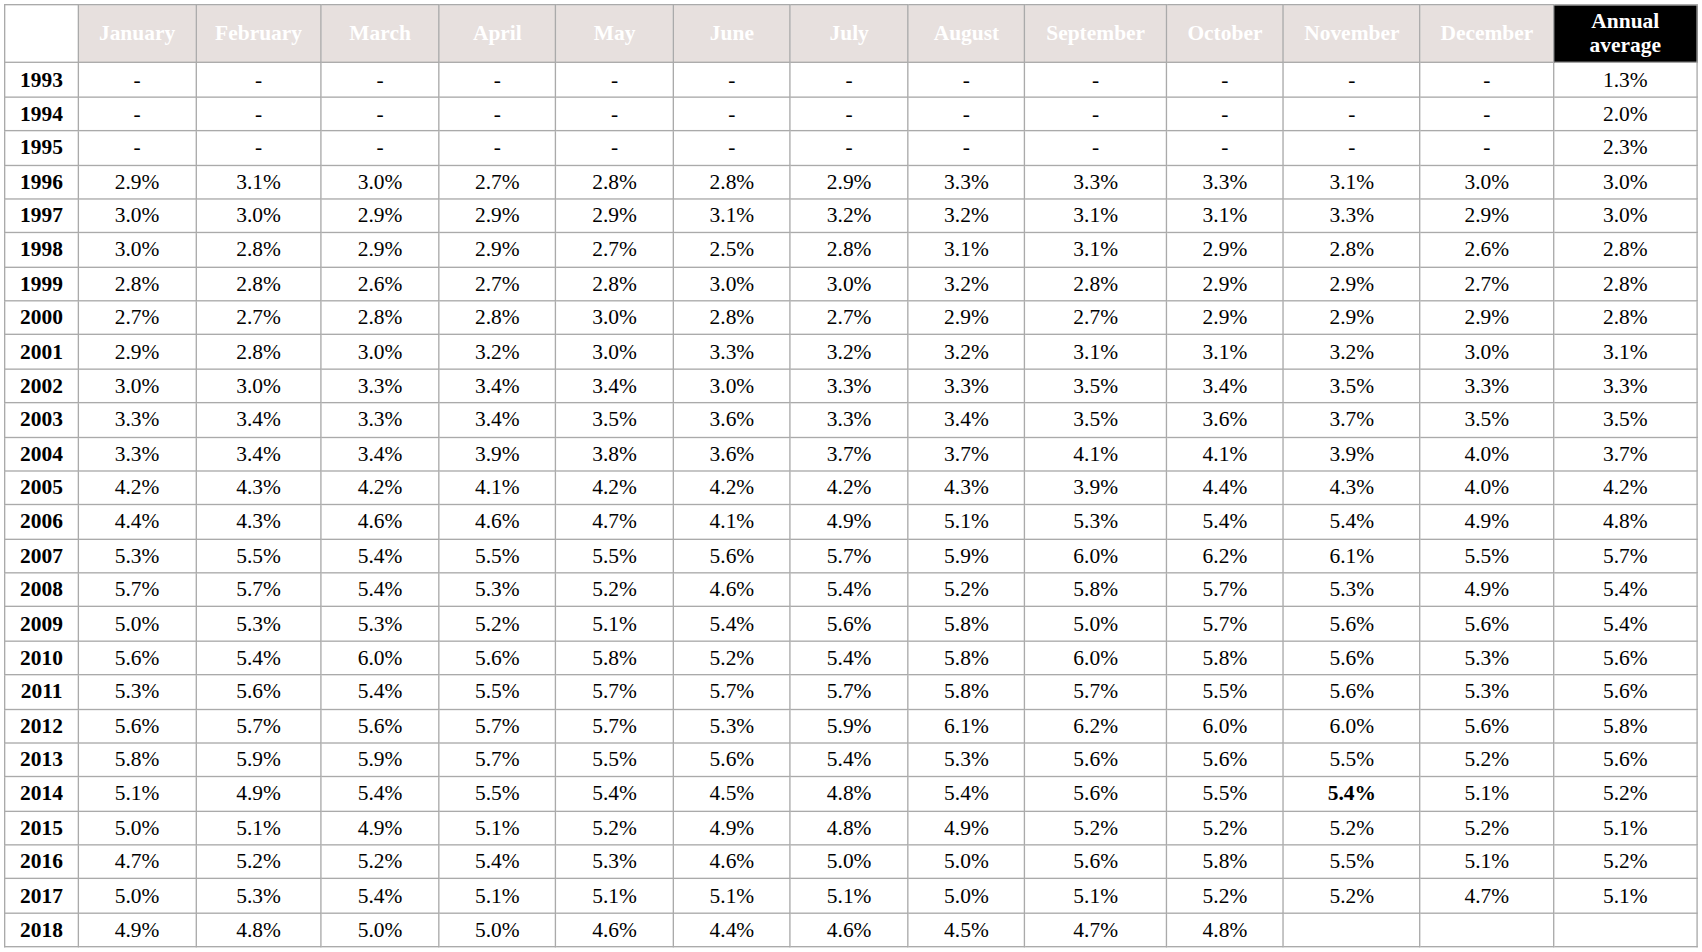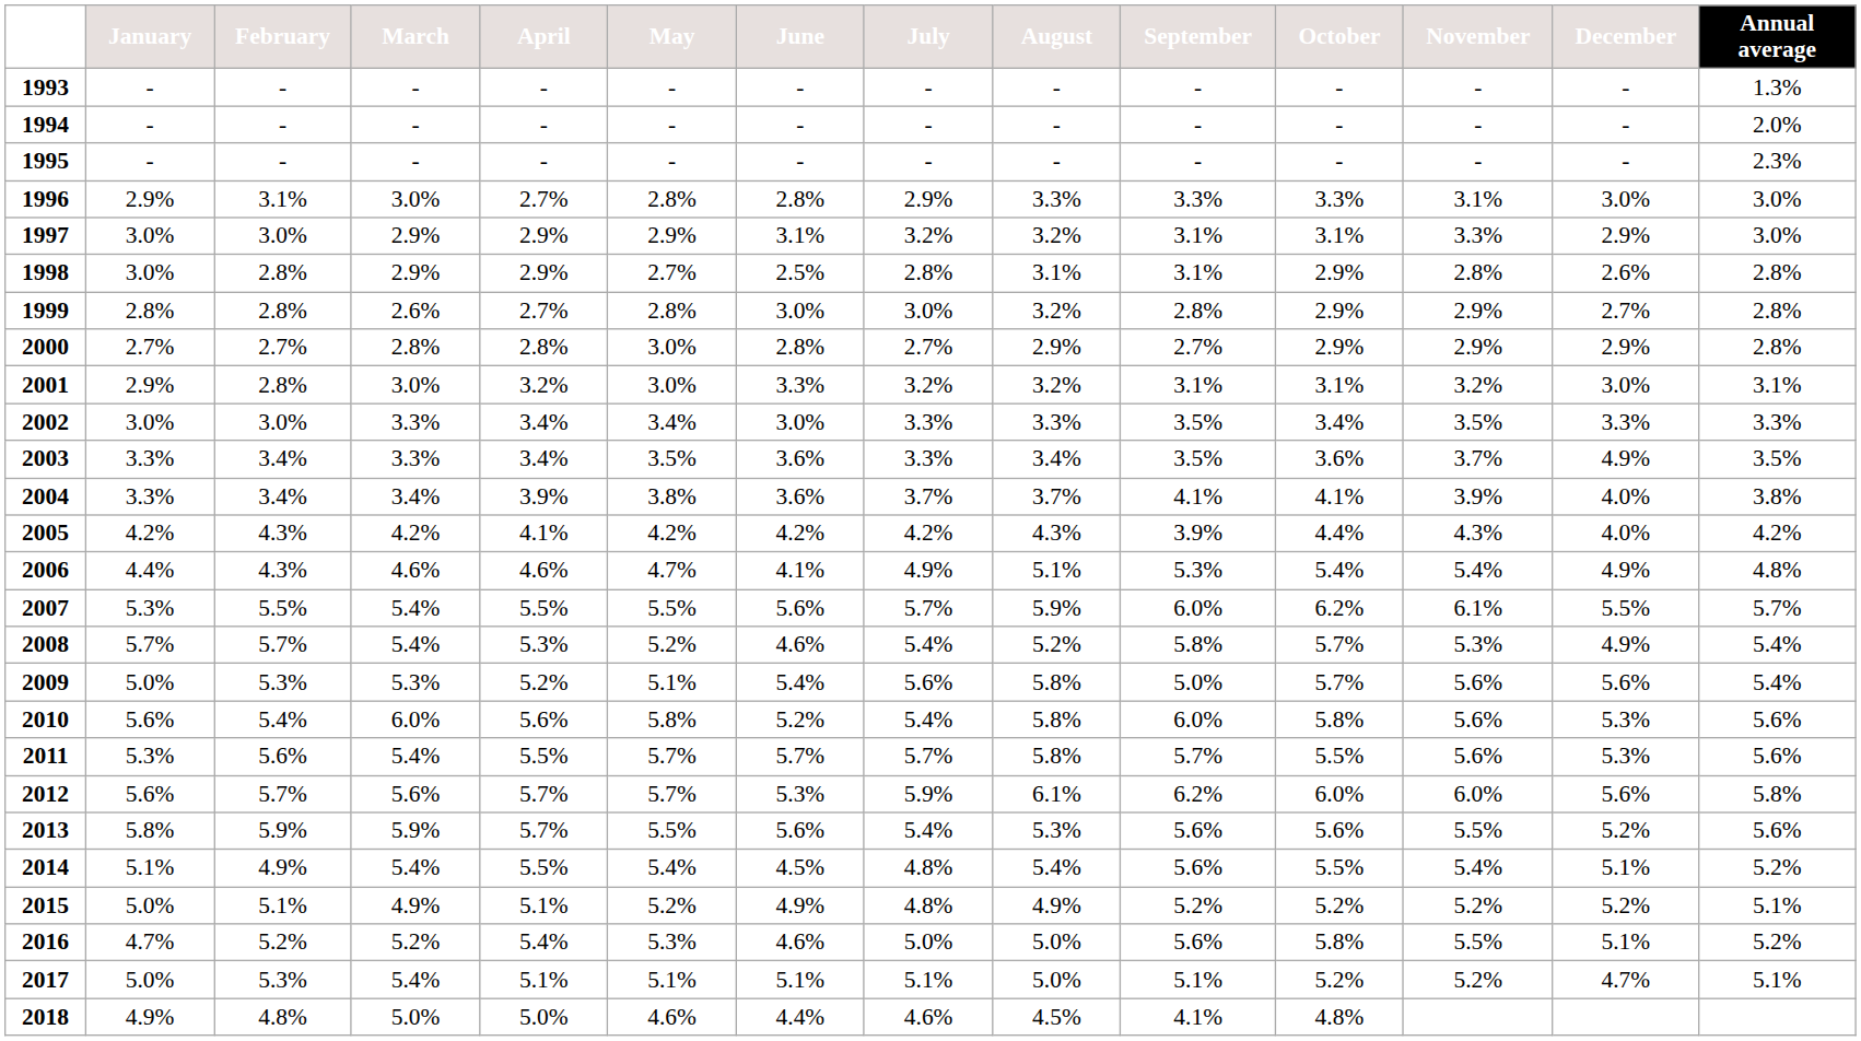 <table class="wikitable" style="width:100%; margin:auto; background:#ffffff;">
 <tr>
 <th style="background:#FFFFFF; color:#FFFFFF;" width="35px"></th>
 <th style="background:#E7E0DE; color:#FFFFFF;" width="60px">January</th>
 <th style="background:#E7E0DE; color:#FFFFFF;" width="60px">February</th>
 <th style="background:#E7E0DE; color:#FFFFFF;" width="60px">March</th>
 <th style="background:#E7E0DE; color:#FFFFFF;" width="60px">April</th>
 <th style="background:#E7E0DE; color:#FFFFFF;" width="60px">May</th>
 <th style="background:#E7E0DE; color:#FFFFFF;" width="60px">June</th>
 <th style="background:#E7E0DE; color:#FFFFFF;" width="60px">July</th>
 <th style="background:#E7E0DE; color:#FFFFFF;" width="60px">August</th>
 <th style="background:#E7E0DE; color:#FFFFFF;" width="60px">September</th>
 <th style="background:#E7E0DE; color:#FFFFFF;" width="60px">October</th>
 <th style="background:#E7E0DE; color:#FFFFFF;" width="60px">November</th>
 <th style="background:#E7E0DE; color:#FFFFFF;" width="60px">December</th>
 <th style="background:#000000; color:#FFFFFF;" width="75px">Annual average</th>
 </tr>
 <tr align="center">
 <td><strong>1993</strong></td>
 <td>-</td>
 <td>-</td>
 <td>-</td>
 <td>-</td>
 <td>-</td>
 <td>-</td>
 <td>-</td>
 <td>-</td>
 <td>-</td>
 <td>-</td>
 <td>-</td>
 <td>-</td>
 <td>1.3%</td>
 </tr>
 <tr align="center">
 <td><strong>1994</strong></td>
 <td>-</td>
 <td>-</td>
 <td>-</td>
 <td>-</td>
 <td>-</td>
 <td>-</td>
 <td>-</td>
 <td>-</td>
 <td>-</td>
 <td>-</td>
 <td>-</td>
 <td>-</td>
 <td> 2.0%</td>
 </tr>
 <tr align="center">
 <td><strong>1995</strong></td>
 <td>-</td>
 <td>-</td>
 <td>-</td>
 <td>-</td>
 <td>-</td>
 <td>-</td>
 <td>-</td>
 <td>-</td>
 <td>-</td>
 <td>-</td>
 <td>-</td>
 <td>-</td>
 <td> 2.3%</td>
 </tr>
 <tr align="center">
 <td><strong>1996</strong></td>
 <td>2.9%</td>
 <td>3.1%</td>
 <td>3.0%</td>
 <td>2.7%</td>
 <td>2.8%</td>
 <td>2.8%</td>
 <td>2.9%</td>
 <td>3.3%</td>
 <td>3.3%</td>
 <td>3.3%</td>
 <td>3.1%</td>
 <td>3.0%</td>
 <td> 3.0%</td>
 </tr>
 <tr align="center">
 <td><strong>1997</strong></td>
 <td>3.0%</td>
 <td>3.0%</td>
 <td>2.9%</td>
 <td>2.9%</td>
 <td>2.9%</td>
 <td>3.1%</td>
 <td>3.2%</td>
 <td>3.2%</td>
 <td>3.1%</td>
 <td>3.1%</td>
 <td>3.3%</td>
 <td>2.9%</td>
 <td>3.0%</td>
 </tr>
 <tr align="center">
 <td><strong>1998</strong></td>
 <td>3.0%</td>
 <td>2.8%</td>
 <td>2.9%</td>
 <td>2.9%</td>
 <td>2.7%</td>
 <td>2.5%</td>
 <td>2.8%</td>
 <td>3.1%</td>
 <td>3.1%</td>
 <td>2.9%</td>
 <td>2.8%</td>
 <td>2.6%</td>
 <td> 2.8%</td>
 </tr>
 <tr align="center">
 <td><strong>1999</strong></td>
 <td>2.8%</td>
 <td>2.8%</td>
 <td>2.6%</td>
 <td>2.7%</td>
 <td>2.8%</td>
 <td>3.0%</td>
 <td>3.0%</td>
 <td>3.2%</td>
 <td>2.8%</td>
 <td>2.9%</td>
 <td>2.9%</td>
 <td>2.7%</td>
 <td>2.8%</td>
 </tr>
 <tr align="center">
 <td><strong>2000</strong></td>
 <td>2.7%</td>
 <td>2.7%</td>
 <td>2.8%</td>
 <td>2.8%</td>
 <td>3.0%</td>
 <td>2.8%</td>
 <td>2.7%</td>
 <td>2.9%</td>
 <td>2.7%</td>
 <td>2.9%</td>
 <td>2.9%</td>
 <td>2.9%</td>
 <td>2.8%</td>
 </tr>
 <tr align="center">
 <td><strong>2001</strong></td>
 <td>2.9%</td>
 <td>2.8%</td>
 <td>3.0%</td>
 <td>3.2%</td>
 <td>3.0%</td>
 <td>3.3%</td>
 <td>3.2%</td>
 <td>3.2%</td>
 <td>3.1%</td>
 <td>3.1%</td>
 <td>3.2%</td>
 <td>3.0%</td>
 <td> 3.1%</td>
 </tr>
 <tr align="center">
 <td><strong>2002</strong></td>
 <td>3.0%</td>
 <td>3.0%</td>
 <td>3.3%</td>
 <td>3.4%</td>
 <td>3.4%</td>
 <td>3.0%</td>
 <td>3.3%</td>
 <td>3.3%</td>
 <td>3.5%</td>
 <td>3.4%</td>
 <td>3.5%</td>
 <td>3.3%</td>
 <td> 3.3%</td>
 </tr>
 <tr align="center">
 <td><strong>2003</strong></td>
 <td>3.3%</td>
 <td>3.4%</td>
 <td>3.3%</td>
 <td>3.4%</td>
 <td>3.5%</td>
 <td>3.6%</td>
 <td>3.3%</td>
 <td>3.4%</td>
 <td>3.5%</td>
 <td>3.6%</td>
 <td>3.7%</td>
-<td>3.5%</td>
+<td>4.9%</td>
 <td> 3.5%</td>
 </tr>
 <tr align="center">
 <td><strong>2004</strong></td>
 <td>3.3%</td>
 <td>3.4%</td>
 <td>3.4%</td>
 <td>3.9%</td>
 <td>3.8%</td>
 <td>3.6%</td>
 <td>3.7%</td>
 <td>3.7%</td>
 <td>4.1%</td>
 <td>4.1%</td>
 <td>3.9%</td>
 <td>4.0%</td>
-<td> 3.7%</td>
+<td> 3.8%</td>
 </tr>
 <tr align="center">
 <td><strong>2005</strong></td>
 <td>4.2%</td>
 <td>4.3%</td>
 <td>4.2%</td>
 <td>4.1%</td>
 <td>4.2%</td>
 <td>4.2%</td>
 <td>4.2%</td>
 <td>4.3%</td>
 <td>3.9%</td>
 <td>4.4%</td>
 <td>4.3%</td>
 <td>4.0%</td>
 <td> 4.2%</td>
 </tr>
 <tr align="center">
 <td><strong>2006</strong></td>
 <td>4.4%</td>
 <td>4.3%</td>
 <td>4.6%</td>
 <td>4.6%</td>
 <td>4.7%</td>
 <td>4.1%</td>
 <td>4.9%</td>
 <td>5.1%</td>
 <td>5.3%</td>
 <td>5.4%</td>
 <td>5.4%</td>
 <td>4.9%</td>
 <td> 4.8%</td>
 </tr>
 <tr align="center">
 <td><strong>2007</strong></td>
 <td>5.3%</td>
 <td>5.5%</td>
 <td>5.4%</td>
 <td>5.5%</td>
 <td>5.5%</td>
 <td>5.6%</td>
 <td>5.7%</td>
 <td>5.9%</td>
 <td>6.0%</td>
 <td>6.2%</td>
 <td>6.1%</td>
 <td>5.5%</td>
 <td> 5.7%</td>
 </tr>
 <tr align="center">
 <td><strong>2008</strong></td>
 <td>5.7%</td>
 <td>5.7%</td>
 <td>5.4%</td>
 <td>5.3%</td>
 <td>5.2%</td>
 <td>4.6%</td>
 <td>5.4%</td>
 <td>5.2%</td>
 <td>5.8%</td>
 <td>5.7%</td>
 <td>5.3%</td>
 <td>4.9%</td>
 <td> 5.4%</td>
 </tr>
 <tr align="center">
 <td><strong>2009</strong></td>
 <td>5.0%</td>
 <td>5.3%</td>
 <td>5.3%</td>
 <td>5.2%</td>
 <td>5.1%</td>
 <td>5.4%</td>
 <td>5.6%</td>
 <td>5.8%</td>
 <td>5.0%</td>
 <td>5.7%</td>
 <td>5.6%</td>
 <td>5.6%</td>
 <td>5.4%</td>
 </tr>
 <tr align="center">
 <td><strong>2010</strong></td>
 <td>5.6%</td>
 <td>5.4%</td>
 <td>6.0%</td>
 <td>5.6%</td>
 <td>5.8%</td>
 <td>5.2%</td>
 <td>5.4%</td>
 <td>5.8%</td>
 <td>6.0%</td>
 <td>5.8%</td>
 <td>5.6%</td>
 <td>5.3%</td>
 <td> 5.6%</td>
 </tr>
 <tr align="center">
 <td><strong>2011</strong></td>
 <td>5.3%</td>
 <td>5.6%</td>
 <td>5.4%</td>
 <td>5.5%</td>
 <td>5.7%</td>
 <td>5.7%</td>
 <td>5.7%</td>
 <td>5.8%</td>
 <td>5.7%</td>
 <td>5.5%</td>
 <td>5.6%</td>
 <td>5.3%</td>
 <td>5.6%</td>
 </tr>
 <tr align="center">
 <td><strong>2012</strong></td>
 <td>5.6%</td>
 <td>5.7%</td>
 <td>5.6%</td>
 <td>5.7%</td>
 <td>5.7%</td>
 <td>5.3%</td>
 <td>5.9%</td>
 <td>6.1%</td>
 <td>6.2%</td>
 <td>6.0%</td>
 <td>6.0%</td>
 <td>5.6%</td>
 <td> 5.8%</td>
 </tr>
 <tr align="center">
 <td><strong>2013</strong></td>
 <td>5.8%</td>
 <td>5.9%</td>
 <td>5.9%</td>
 <td>5.7%</td>
 <td>5.5%</td>
 <td>5.6%</td>
 <td>5.4%</td>
 <td>5.3%</td>
 <td>5.6%</td>
 <td>5.6%</td>
 <td>5.5%</td>
 <td>5.2%</td>
 <td> 5.6%</td>
 </tr>
 <tr align="center">
 <td><strong>2014</strong></td>
 <td>5.1%</td>
 <td>4.9%</td>
 <td>5.4%</td>
 <td>5.5%</td>
 <td>5.4%</td>
 <td>4.5%</td>
 <td>4.8%</td>
 <td>5.4%</td>
 <td>5.6%</td>
 <td>5.5%</td>
-<td><strong>5.4%</strong></td>
+<td>5.4%</td>
 <td>5.1%</td>
 <td> 5.2%</td>
 </tr>
 <tr align="center">
 <td><strong>2015</strong></td>
 <td>5.0%</td>
 <td>5.1%</td>
 <td>4.9%</td>
 <td>5.1%</td>
 <td>5.2%</td>
 <td>4.9%</td>
 <td>4.8%</td>
 <td>4.9%</td>
 <td>5.2%</td>
 <td>5.2%</td>
 <td>5.2%</td>
 <td>5.2%</td>
 <td> 5.1%</td>
 </tr>
 <tr align="center">
 <td><strong>2016</strong></td>
 <td>4.7%</td>
 <td>5.2%</td>
 <td>5.2%</td>
 <td>5.4%</td>
 <td>5.3%</td>
 <td>4.6%</td>
 <td>5.0%</td>
 <td>5.0%</td>
 <td>5.6%</td>
 <td>5.8%</td>
 <td>5.5%</td>
 <td>5.1%</td>
 <td> 5.2%</td>
 </tr>
 <tr align="center">
 <td><strong>2017</strong></td>
 <td>5.0%</td>
 <td>5.3%</td>
 <td>5.4%</td>
 <td>5.1%</td>
 <td>5.1%</td>
 <td>5.1%</td>
 <td>5.1%</td>
 <td>5.0%</td>
 <td>5.1%</td>
 <td>5.2%</td>
 <td>5.2%</td>
 <td>4.7%</td>
 <td> 5.1%</td>
 </tr>
 <tr align="center">
 <td><strong>2018</strong></td>
 <td>4.9%</td>
 <td>4.8%</td>
 <td>5.0%</td>
 <td>5.0%</td>
 <td>4.6%</td>
 <td>4.4%</td>
 <td>4.6%</td>
 <td>4.5%</td>
-<td>4.7%</td>
+<td>4.1%</td>
 <td>4.8%</td>
 <td></td>
 <td></td>
 <td></td>
 </tr>
 </table>
